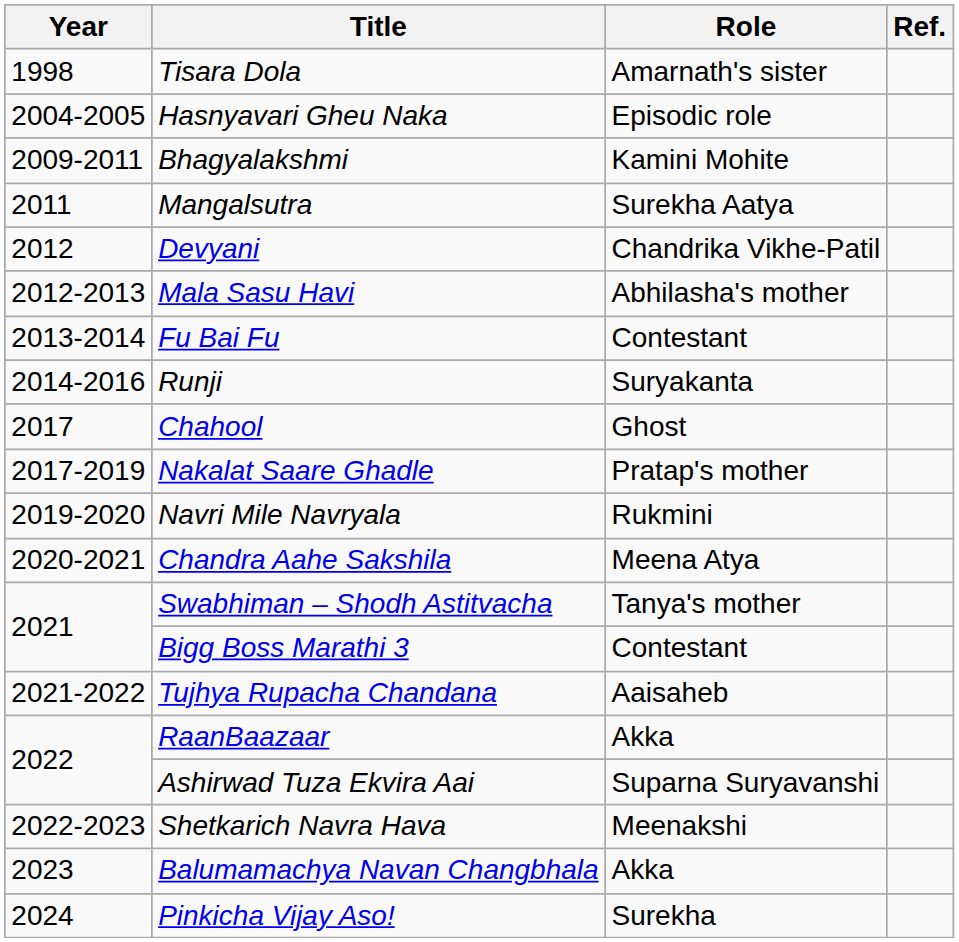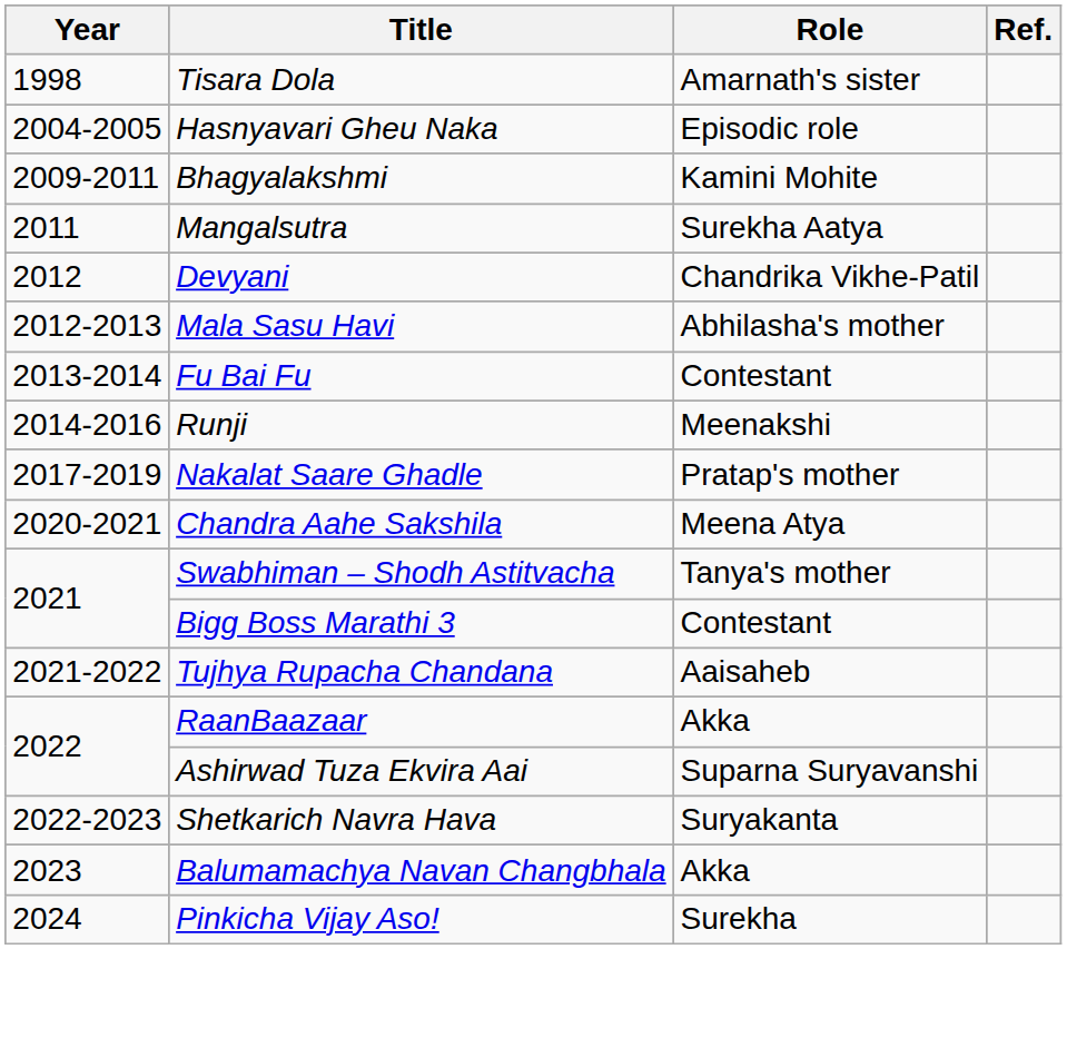 <table class="wikitable">
 <tr>
 <th>Year</th>
 <th>Title</th>
 <th>Role</th>
 <th>Ref.</th>
 </tr>
 <tr>
 <td>1998</td>
 <td><em>Tisara Dola</em></td>
 <td>Amarnath's sister</td>
 <td></td>
 </tr>
 <tr>
 <td>2004-2005</td>
 <td><em>Hasnyavari Gheu Naka</em></td>
 <td>Episodic role</td>
 <td></td>
 </tr>
 <tr>
 <td>2009-2011</td>
 <td><em>Bhagyalakshmi</em></td>
 <td>Kamini Mohite</td>
 <td></td>
 </tr>
 <tr>
 <td>2011</td>
 <td><em>Mangalsutra</em></td>
 <td>Surekha Aatya</td>
 <td></td>
 </tr>
 <tr>
 <td>2012</td>
 <td><em><a href='#'>Devyani</a></em></td>
 <td>Chandrika Vikhe-Patil</td>
 <td></td>
 </tr>
 <tr>
 <td>2012-2013</td>
 <td><em><a href='#'>Mala Sasu Havi</a></em></td>
 <td>Abhilasha's mother</td>
 <td></td>
 </tr>
 <tr>
 <td>2013-2014</td>
 <td><em><a href='#'>Fu Bai Fu</a></em></td>
 <td>Contestant</td>
 <td></td>
 </tr>
 <tr>
 <td>2014-2016</td>
 <td><em>Runji</em></td>
-<td>Suryakanta</td>
-<td></td>
-</tr>
-<tr>
-<td>2017</td>
-<td><em><a href='#'>Chahool</a></em></td>
-<td>Ghost</td>
+<td>Meenakshi</td>
 <td></td>
 </tr>
 <tr>
 <td>2017-2019</td>
 <td><em><a href='#'>Nakalat Saare Ghadle</a></em></td>
 <td>Pratap's mother</td>
-<td></td>
-</tr>
-<tr>
-<td>2019-2020</td>
-<td><em>Navri Mile Navryala</em></td>
-<td>Rukmini</td>
 <td></td>
 </tr>
 <tr>
 <td>2020-2021</td>
 <td><em><a href='#'>Chandra Aahe Sakshila</a></em></td>
 <td>Meena Atya</td>
 <td></td>
 </tr>
 <tr>
 <td rowspan="2">2021</td>
 <td><em><a href='#'>Swabhiman – Shodh Astitvacha</a></em></td>
 <td>Tanya's mother</td>
 <td></td>
 </tr>
 <tr>
 <td><em><a href='#'>Bigg Boss Marathi 3</a></em></td>
 <td>Contestant</td>
 <td></td>
 </tr>
 <tr>
 <td>2021-2022</td>
 <td><em><a href='#'>Tujhya Rupacha Chandana</a></em></td>
 <td>Aaisaheb</td>
 <td></td>
 </tr>
 <tr>
 <td rowspan="2">2022</td>
 <td><em><a href='#'>RaanBaazaar</a></em></td>
 <td>Akka</td>
 <td></td>
 </tr>
 <tr>
 <td><em>Ashirwad Tuza Ekvira Aai</em></td>
 <td>Suparna Suryavanshi</td>
 <td></td>
 </tr>
 <tr>
 <td>2022-2023</td>
 <td><em>Shetkarich Navra Hava</em></td>
-<td>Meenakshi</td>
+<td>Suryakanta</td>
 <td></td>
 </tr>
 <tr>
 <td>2023</td>
 <td><em><a href='#'>Balumamachya Navan Changbhala</a></em></td>
 <td>Akka</td>
 <td></td>
 </tr>
 <tr>
 <td>2024</td>
 <td><em><a href='#'>Pinkicha Vijay Aso!</a></em></td>
 <td>Surekha</td>
 <td></td>
 </tr>
 </table>
